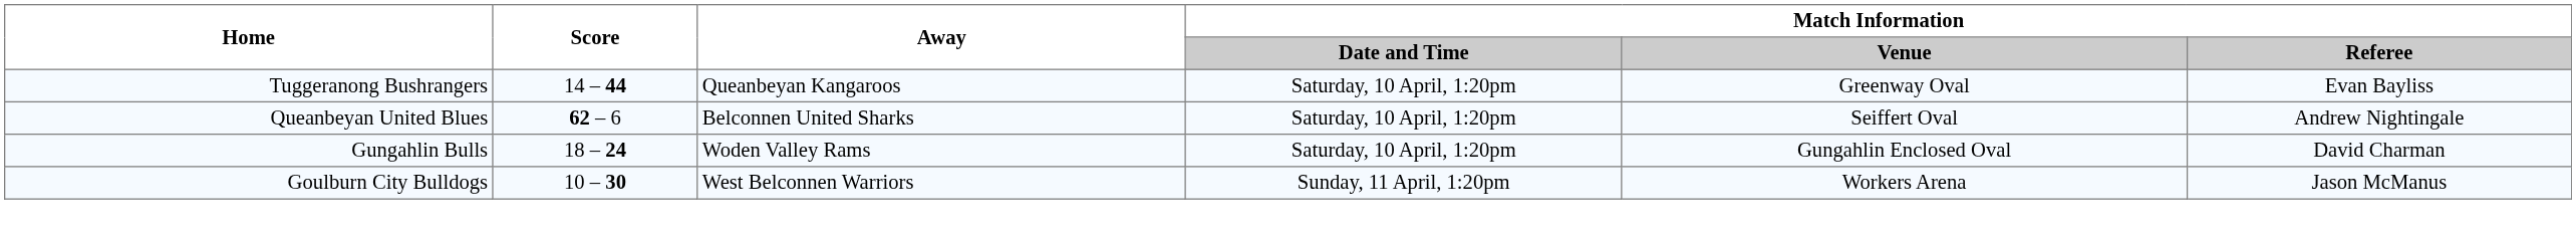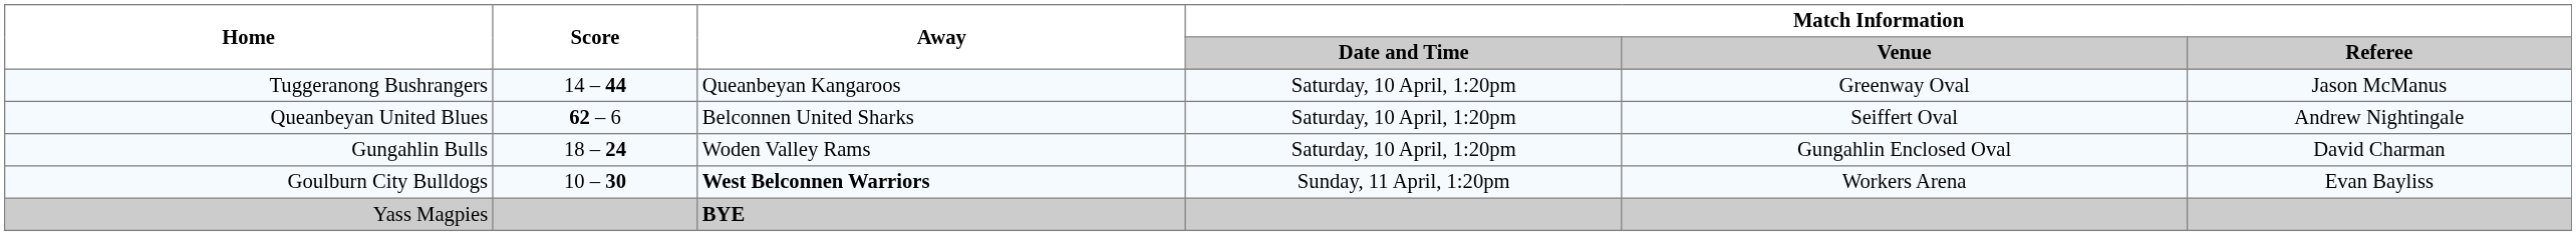 <table border="1" cellpadding="3" cellspacing="0" width="100%" style="border-collapse:collapse;  text-align:center;">
 <tr>
 <th rowspan="2" width="19%">Home</th>
 <th rowspan="2" width="8%">Score</th>
 <th rowspan="2" width="19%">Away</th>
 <th colspan="3">Match Information</th>
 </tr>
 <tr bgcolor="#CCCCCC">
 <th width="17%">Date and Time</th>
 <th width="22%">Venue</th>
 <th width="50%">Referee</th>
 </tr>
 <tr style="text-align:center; background:#f5faff;">
 <td align="right">Tuggeranong Bushrangers </td>
 <td>14 – <strong>44</strong></td>
 <td align="left"> Queanbeyan Kangaroos</td>
 <td>Saturday, 10 April, 1:20pm</td>
 <td>Greenway Oval</td>
-<td>Evan Bayliss</td>
+<td>Jason McManus</td>
 </tr>
 <tr style="text-align:center; background:#f5faff;">
 <td align="right">Queanbeyan United Blues </td>
 <td><strong>62</strong> – 6</td>
 <td align="left"> Belconnen United Sharks</td>
 <td>Saturday, 10 April, 1:20pm</td>
 <td>Seiffert Oval</td>
 <td>Andrew Nightingale</td>
 </tr>
 <tr style="text-align:center; background:#f5faff;">
 <td align="right">Gungahlin Bulls </td>
 <td>18 – <strong>24</strong></td>
 <td align="left"> Woden Valley Rams</td>
 <td>Saturday, 10 April, 1:20pm</td>
 <td>Gungahlin Enclosed Oval</td>
 <td>David Charman</td>
 </tr>
 <tr style="text-align:center; background:#f5faff;">
 <td align="right">Goulburn City Bulldogs </td>
 <td>10 – <strong>30</strong></td>
-<td align="left"> West Belconnen Warriors</td>
+<td align="left"><strong> West Belconnen Warriors</strong></td>
 <td>Sunday, 11 April, 1:20pm</td>
 <td>Workers Arena</td>
-<td>Jason McManus</td>
+<td>Evan Bayliss</td>
+</tr>
+<tr style="text-align:center; background:#CCCCCC;">
+<td align="right">Yass Magpies </td>
+<td></td>
+<td align="left"><strong>BYE</strong></td>
+<td></td>
+<td></td>
+<td></td>
 </tr>
 </table>
